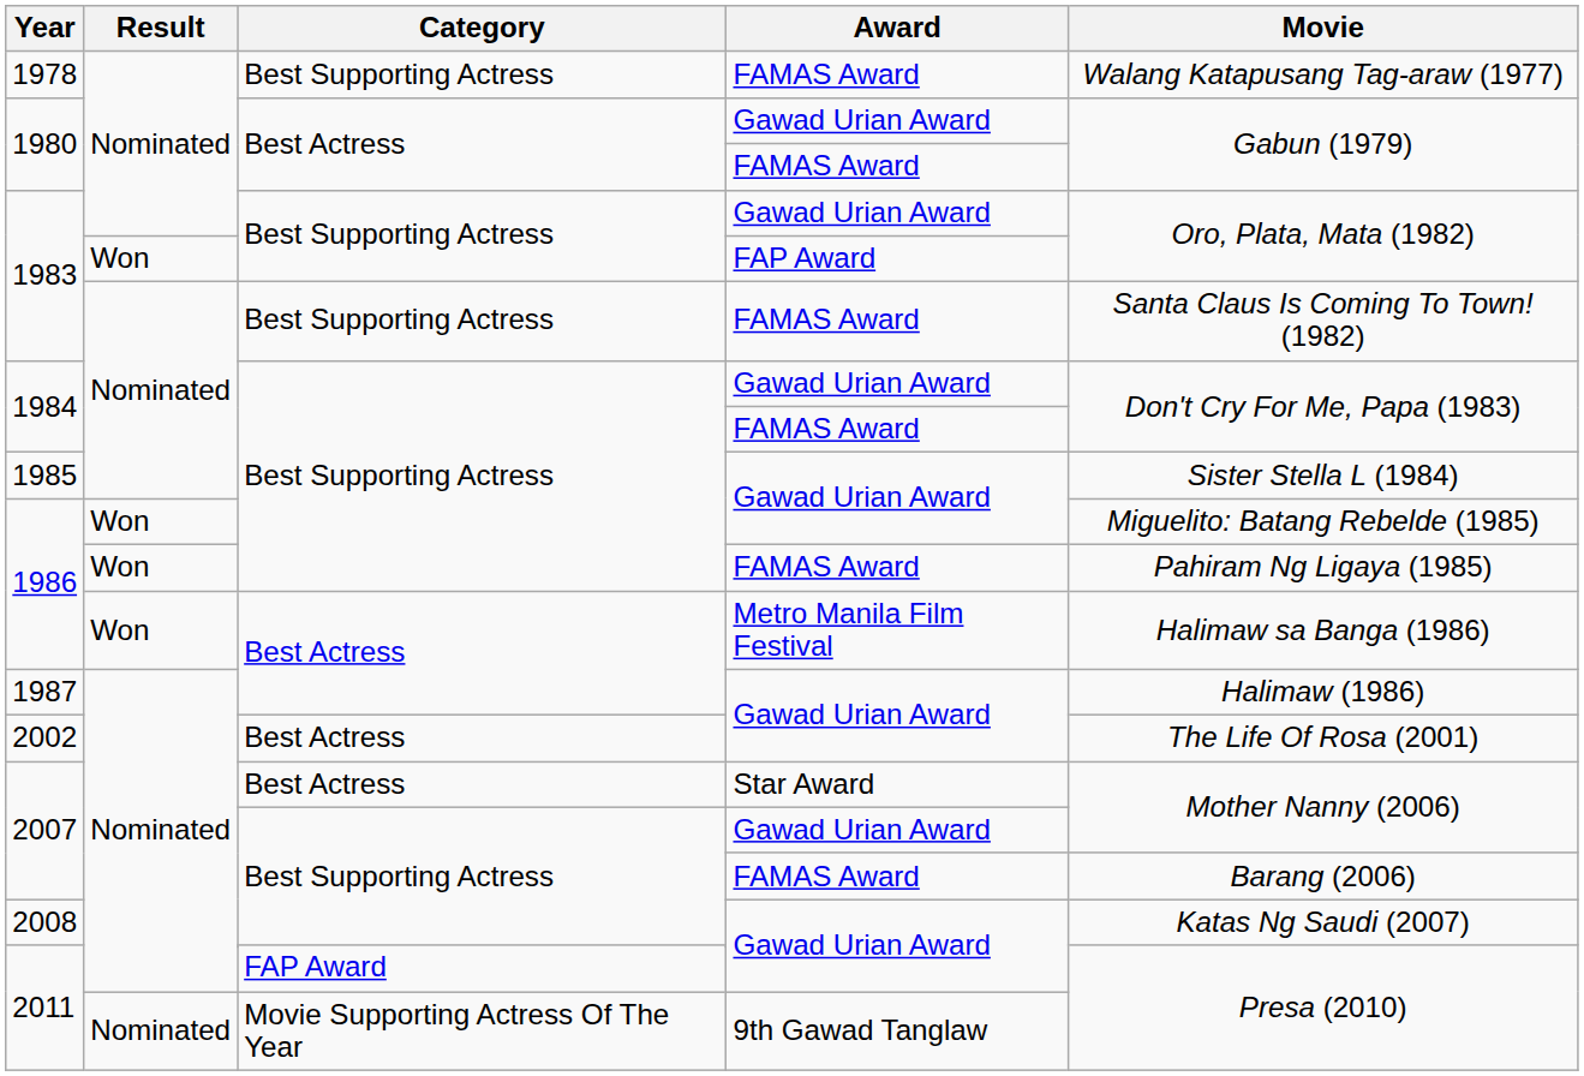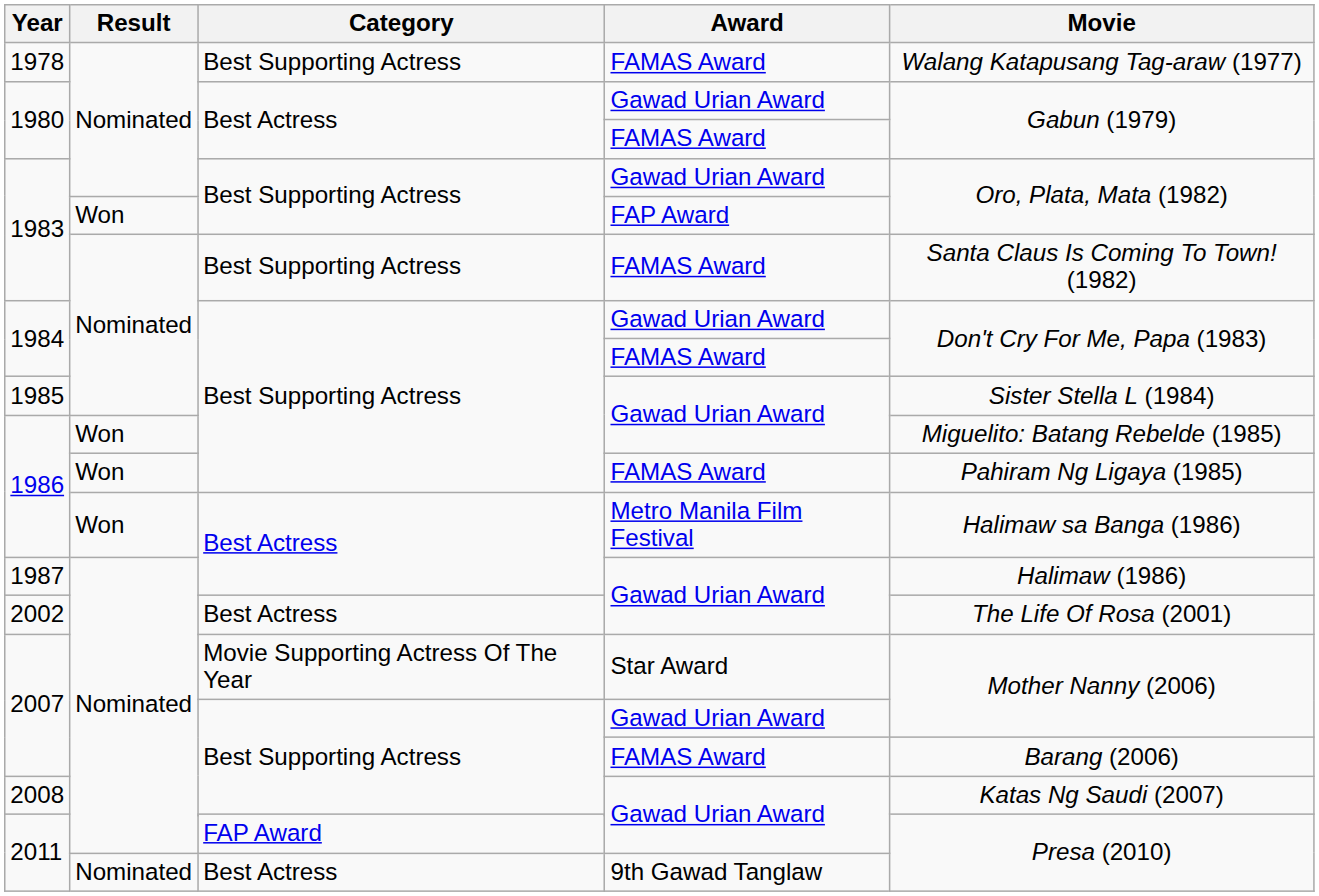 <table class="wikitable">
 <tr>
 <th>Year</th>
 <th>Result</th>
 <th>Category</th>
 <th>Award</th>
 <th>Movie</th>
 </tr>
 <tr>
 <td>1978</td>
 <td Rowspan="4">Nominated</td>
 <td>Best Supporting Actress</td>
 <td><a href='#'>FAMAS Award</a></td>
 <td style="text-align:center;"><em>Walang Katapusang Tag-araw</em> (1977)</td>
 </tr>
 <tr>
 <td Rowspan="2">1980</td>
 <td Rowspan="2">Best Actress</td>
 <td><a href='#'>Gawad Urian Award</a></td>
 <td Rowspan="2" style="text-align:center;"><em>Gabun</em> (1979)</td>
 </tr>
 <tr>
 <td><a href='#'>FAMAS Award</a></td>
 </tr>
 <tr>
 <td Rowspan="3">1983</td>
 <td Rowspan="2">Best Supporting Actress</td>
 <td><a href='#'>Gawad Urian Award</a></td>
 <td Rowspan="2" style="text-align:center;"><em>Oro, Plata, Mata</em> (1982)</td>
 </tr>
 <tr>
 <td>Won</td>
 <td><a href='#'>FAP Award</a></td>
 </tr>
 <tr>
 <td Rowspan="4">Nominated</td>
 <td>Best Supporting Actress</td>
 <td><a href='#'>FAMAS Award</a></td>
 <td style="text-align:center;"><em>Santa Claus Is Coming To Town!</em> (1982)</td>
 </tr>
 <tr>
 <td Rowspan="2">1984</td>
 <td Rowspan="5">Best Supporting Actress</td>
 <td><a href='#'>Gawad Urian Award</a></td>
 <td Rowspan="2" style="text-align:center;"><em>Don't Cry For Me, Papa</em> (1983)</td>
 </tr>
 <tr>
 <td><a href='#'>FAMAS Award</a></td>
 </tr>
 <tr>
 <td>1985</td>
 <td Rowspan="2"><a href='#'>Gawad Urian Award</a></td>
 <td style="text-align:center;"><em>Sister Stella L</em> (1984)</td>
 </tr>
 <tr>
 <td Rowspan="3"><a href='#'> 1986</a></td>
 <td>Won</td>
 <td style="text-align:center;"><em>Miguelito: Batang Rebelde</em> (1985)</td>
 </tr>
 <tr>
 <td>Won</td>
 <td><a href='#'>FAMAS Award</a></td>
 <td style="text-align:center;"><em>Pahiram Ng Ligaya</em> (1985)</td>
 </tr>
 <tr>
 <td>Won</td>
 <td Rowspan="2"><a href='#'> Best Actress</a></td>
 <td><a href='#'>Metro Manila Film Festival</a></td>
 <td style="text-align:center;"><em>Halimaw sa Banga</em> (1986)</td>
 </tr>
 <tr>
 <td>1987</td>
 <td Rowspan="8">Nominated</td>
 <td Rowspan="2"><a href='#'>Gawad Urian Award</a></td>
 <td style="text-align:center;"><em>Halimaw</em> (1986)</td>
 </tr>
 <tr>
 <td>2002</td>
 <td>Best Actress</td>
 <td style="text-align:center;"><em>The Life Of Rosa</em> (2001)</td>
 </tr>
 <tr>
 <td Rowspan="3">2007</td>
-<td>Best Actress</td>
+<td>Movie Supporting Actress Of The Year</td>
 <td>Star Award</td>
 <td Rowspan="2" style="text-align:center;"><em>Mother Nanny</em> (2006)</td>
 </tr>
 <tr>
 <td Rowspan="4">Best Supporting Actress</td>
 <td><a href='#'>Gawad Urian Award</a></td>
 </tr>
 <tr>
 <td><a href='#'>FAMAS Award</a></td>
 <td style="text-align:center;"><em>Barang</em> (2006)</td>
 </tr>
 <tr>
 <td>2008</td>
 <td Rowspan="3"><a href='#'>Gawad Urian Award</a></td>
 <td style="text-align:center;"><em>Katas Ng Saudi</em> (2007)</td>
 </tr>
 <tr>
 <td Rowspan="3">2011</td>
 <td Rowspan="3" style="text-align:center;"><em>Presa</em> (2010)</td>
 </tr>
 <tr>
 <td><a href='#'>FAP Award</a></td>
 </tr>
 <tr>
 <td>Nominated</td>
-<td>Movie Supporting Actress Of The Year</td>
+<td>Best Actress</td>
 <td>9th Gawad Tanglaw</td>
 </tr>
 </table>
